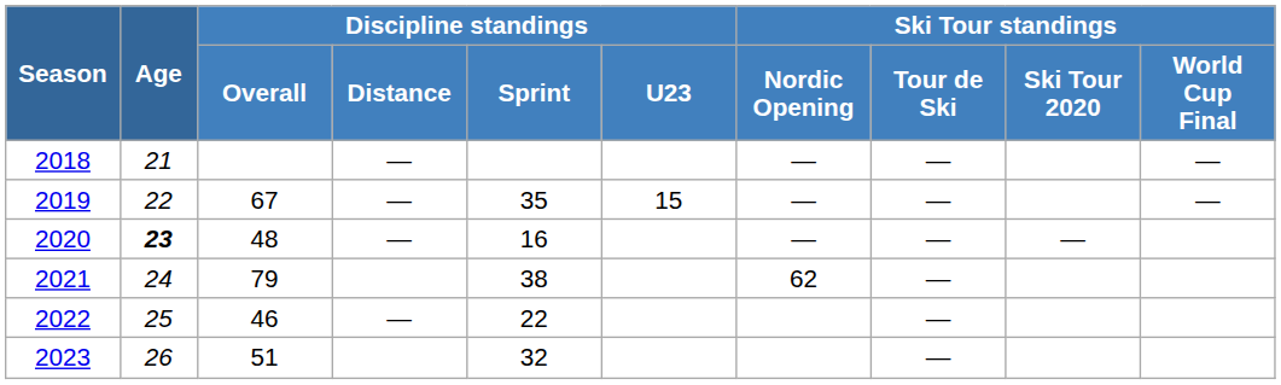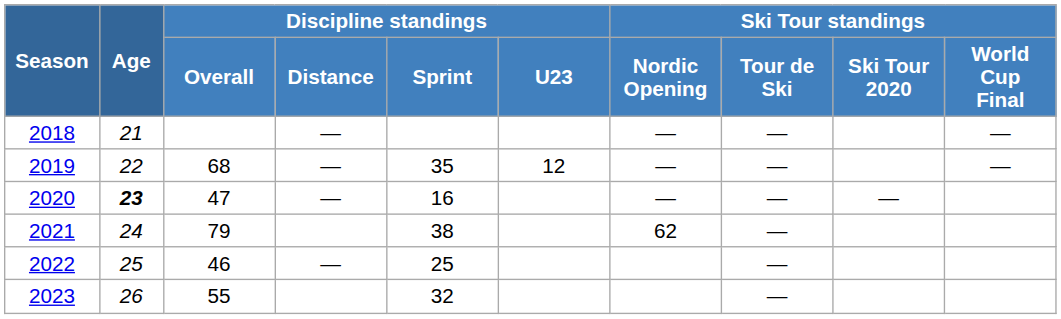 <table class="wikitable" style="font-size:95%; text-align:center; border:grey solid 1px; border-collapse:collapse; background:#ffffff;">
 <tr>
 <th style="background-color:#369; color:white; width:60px;" rowspan="2"> Season </th>
 <th style="background-color:#369; color:white; width:40px;" rowspan="2"> Age </th>
 <th style="background-color:#4180be; color:white;" colspan="4">Discipline standings</th>
 <th style="background-color:#4180be; color:white;" colspan="4">Ski Tour standings</th>
 </tr>
 <tr>
 <th style="background-color:#4180be; color:white; width:75px;">Overall</th>
 <th style="background-color:#4180be; color:white; width:75px;">Distance</th>
 <th style="background-color:#4180be; color:white; width:75px;">Sprint</th>
 <th style="background-color:#4180be; color:white; width:75px;">U23</th>
 <th style="background-color:#4180be; color:white; width:75px;">Nordic<br>Opening</th>
 <th style="background-color:#4180be; color:white; width:75px;">Tour de<br>Ski</th>
 <th style="background-color:#4180be; color:white; width:75px;">Ski Tour<br>2020</th>
 <th style="background-color:#4180be; color:white; width:75px;">World Cup<br>Final</th>
 </tr>
 <tr>
 <td><a href='#'>2018</a></td>
 <td><em>21</em></td>
 <td></td>
 <td>—</td>
 <td></td>
 <td></td>
 <td>—</td>
 <td>—</td>
 <td></td>
 <td>—</td>
 </tr>
 <tr>
 <td><a href='#'>2019</a></td>
 <td><em>22</em></td>
-<td>67</td>
+<td>68</td>
 <td>—</td>
 <td>35</td>
-<td>15</td>
+<td>12</td>
 <td>—</td>
 <td>—</td>
 <td></td>
 <td>—</td>
 </tr>
 <tr>
 <td><a href='#'>2020</a></td>
 <td><strong><em>23</em></strong></td>
-<td>48</td>
+<td>47</td>
 <td>—</td>
 <td>16</td>
 <td></td>
 <td>—</td>
 <td>—</td>
 <td>—</td>
 <td></td>
 </tr>
 <tr>
 <td><a href='#'>2021</a></td>
 <td><em>24</em></td>
 <td>79</td>
 <td></td>
 <td>38</td>
 <td></td>
 <td>62</td>
 <td>—</td>
 <td></td>
 <td></td>
 </tr>
 <tr>
 <td><a href='#'>2022</a></td>
 <td><em>25</em></td>
 <td>46</td>
 <td>—</td>
-<td>22</td>
+<td>25</td>
 <td></td>
 <td></td>
 <td>—</td>
 <td></td>
 <td></td>
 </tr>
 <tr>
 <td><a href='#'>2023</a></td>
 <td><em>26</em></td>
-<td>51</td>
+<td>55</td>
 <td></td>
 <td>32</td>
 <td></td>
 <td></td>
 <td>—</td>
 <td></td>
 <td></td>
 </tr>
 </table>
